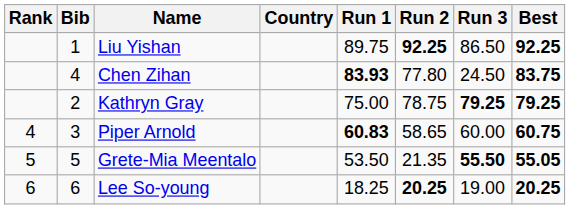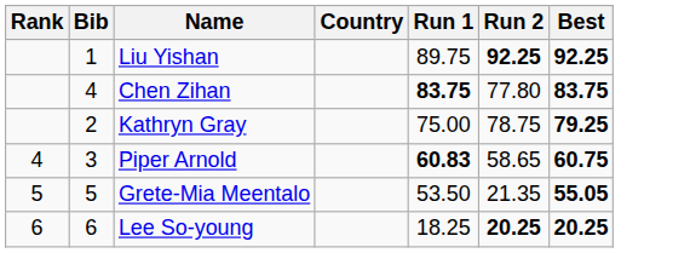 <table class="wikitable sortable" style="text-align:center">
 <tr>
 <th>Rank</th>
 <th>Bib</th>
 <th>Name</th>
 <th>Country</th>
 <th>Run 1</th>
 <th>Run 2</th>
-<th>Run 3</th>
 <th>Best</th>
 </tr>
 <tr>
 <td></td>
 <td>1</td>
 <td align=left><a href='#'>Liu Yishan</a></td>
 <td align=left></td>
 <td>89.75</td>
 <td><strong>92.25</strong></td>
-<td>86.50</td>
 <td><strong>92.25</strong></td>
 </tr>
 <tr>
 <td></td>
 <td>4</td>
 <td align=left><a href='#'>Chen Zihan</a></td>
 <td align=left></td>
-<td><strong>83.93</strong></td>
+<td><strong>83.75</strong></td>
 <td>77.80</td>
-<td>24.50</td>
 <td><strong>83.75</strong></td>
 </tr>
 <tr>
 <td></td>
 <td>2</td>
 <td align=left><a href='#'>Kathryn Gray</a></td>
 <td align=left></td>
 <td>75.00</td>
 <td>78.75</td>
 <td><strong>79.25</strong></td>
-<td><strong>79.25</strong></td>
 </tr>
 <tr>
 <td>4</td>
 <td>3</td>
 <td align=left><a href='#'>Piper Arnold</a></td>
 <td align=left></td>
 <td><strong>60.83</strong></td>
 <td>58.65</td>
-<td>60.00</td>
 <td><strong>60.75</strong></td>
 </tr>
 <tr>
 <td>5</td>
 <td>5</td>
 <td align=left><a href='#'>Grete-Mia Meentalo</a></td>
 <td align=left></td>
 <td>53.50</td>
 <td>21.35</td>
-<td><strong>55.50</strong></td>
 <td><strong>55.05</strong></td>
 </tr>
 <tr>
 <td>6</td>
 <td>6</td>
 <td align=left><a href='#'>Lee So-young</a></td>
 <td align=left></td>
 <td>18.25</td>
 <td><strong>20.25</strong></td>
-<td>19.00</td>
 <td><strong>20.25</strong></td>
 </tr>
 </table>
